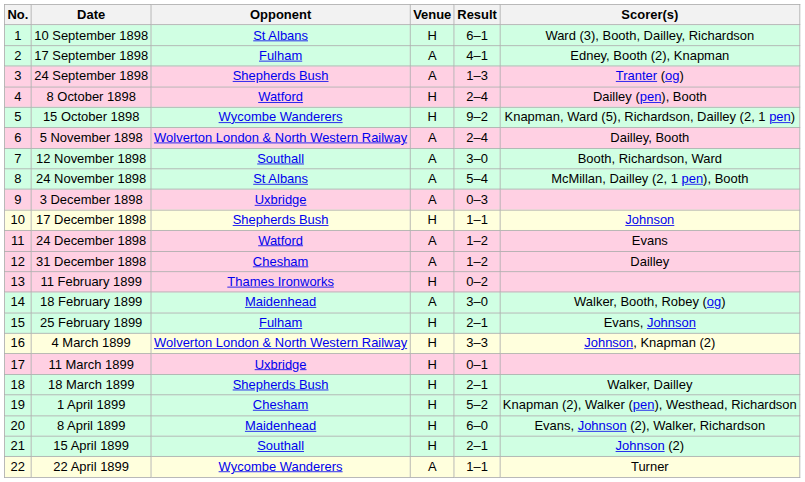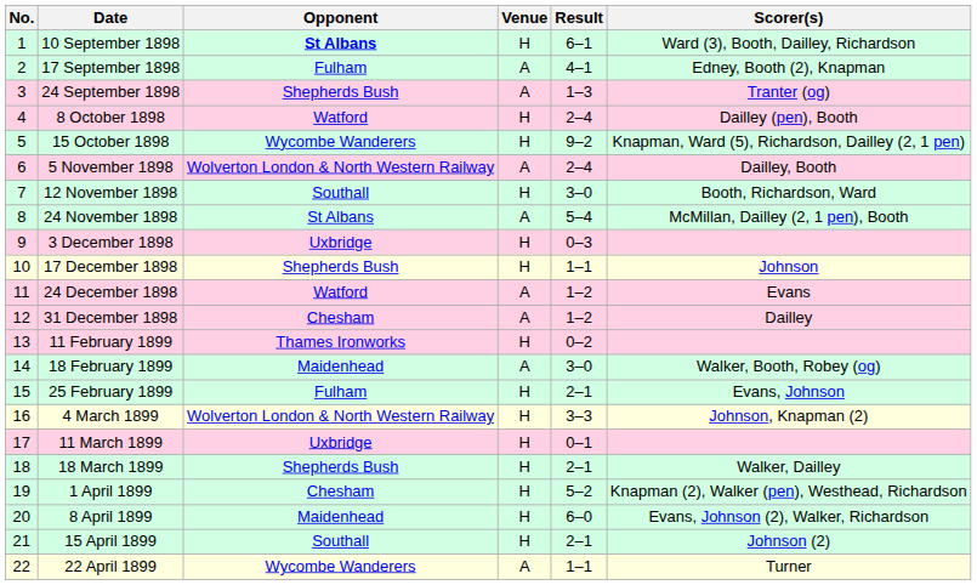 <table class="wikitable sortable" style="text-align:center;">
 <tr>
 <th>No.</th>
 <th>Date</th>
 <th>Opponent</th>
 <th>Venue</th>
 <th>Result</th>
 <th>Scorer(s)</th>
 </tr>
 <tr style="background:#d0ffe3;">
 <td>1</td>
 <td>10 September 1898</td>
-<td><a href='#'>St Albans</a></td>
+<td><strong><a href='#'>St Albans</a></strong></td>
 <td>H</td>
 <td>6–1</td>
 <td>Ward (3), Booth, Dailley, Richardson</td>
 </tr>
 <tr style="background:#d0ffe3;">
 <td>2</td>
 <td>17 September 1898</td>
 <td><a href='#'>Fulham</a></td>
 <td>A</td>
 <td>4–1</td>
 <td>Edney, Booth (2), Knapman</td>
 </tr>
 <tr style="background:#ffd0e3;">
 <td>3</td>
 <td>24 September 1898</td>
 <td><a href='#'>Shepherds Bush</a></td>
 <td>A</td>
 <td>1–3</td>
 <td><a href='#'>Tranter</a> (<a href='#'>og</a>)</td>
 </tr>
 <tr style="background:#ffd0e3;">
 <td>4</td>
 <td>8 October 1898</td>
 <td><a href='#'>Watford</a></td>
 <td>H</td>
 <td>2–4</td>
 <td>Dailley (<a href='#'>pen</a>), Booth</td>
 </tr>
 <tr style="background:#d0ffe3;">
 <td>5</td>
 <td>15 October 1898</td>
 <td><a href='#'>Wycombe Wanderers</a></td>
 <td>H</td>
 <td>9–2</td>
 <td>Knapman, Ward (5), Richardson, Dailley (2, 1 <a href='#'>pen</a>)</td>
 </tr>
 <tr style="background:#ffd0e3;">
 <td>6</td>
 <td>5 November 1898</td>
 <td><a href='#'>Wolverton London & North Western Railway</a></td>
 <td>A</td>
 <td>2–4</td>
 <td>Dailley, Booth</td>
 </tr>
 <tr style="background:#d0ffe3;">
 <td>7</td>
 <td>12 November 1898</td>
 <td><a href='#'>Southall</a></td>
-<td>A</td>
+<td>H</td>
 <td>3–0</td>
 <td>Booth, Richardson, Ward</td>
 </tr>
 <tr style="background:#d0ffe3;">
 <td>8</td>
 <td>24 November 1898</td>
 <td><a href='#'>St Albans</a></td>
 <td>A</td>
 <td>5–4</td>
 <td>McMillan, Dailley (2, 1 <a href='#'>pen</a>), Booth</td>
 </tr>
 <tr style="background:#ffd0e3;">
 <td>9</td>
 <td>3 December 1898</td>
 <td><a href='#'>Uxbridge</a></td>
-<td>A</td>
+<td>H</td>
 <td>0–3</td>
 <td></td>
 </tr>
 <tr style="background:#ffd;">
 <td>10</td>
 <td>17 December 1898</td>
 <td><a href='#'>Shepherds Bush</a></td>
 <td>H</td>
 <td>1–1</td>
 <td><a href='#'>Johnson</a></td>
 </tr>
 <tr style="background:#ffd0e3;">
 <td>11</td>
 <td>24 December 1898</td>
 <td><a href='#'>Watford</a></td>
 <td>A</td>
 <td>1–2</td>
 <td>Evans</td>
 </tr>
 <tr style="background:#ffd0e3;">
 <td>12</td>
 <td>31 December 1898</td>
 <td><a href='#'>Chesham</a></td>
 <td>A</td>
 <td>1–2</td>
 <td>Dailley</td>
 </tr>
 <tr style="background:#ffd0e3;">
 <td>13</td>
 <td>11 February 1899</td>
 <td><a href='#'>Thames Ironworks</a></td>
 <td>H</td>
 <td>0–2</td>
 <td></td>
 </tr>
 <tr style="background:#d0ffe3;">
 <td>14</td>
 <td>18 February 1899</td>
 <td><a href='#'>Maidenhead</a></td>
 <td>A</td>
 <td>3–0</td>
 <td>Walker, Booth, Robey (<a href='#'>og</a>)</td>
 </tr>
 <tr style="background:#d0ffe3;">
 <td>15</td>
 <td>25 February 1899</td>
 <td><a href='#'>Fulham</a></td>
 <td>H</td>
 <td>2–1</td>
 <td>Evans, <a href='#'>Johnson</a></td>
 </tr>
 <tr style="background:#ffd;">
 <td>16</td>
 <td>4 March 1899</td>
 <td><a href='#'>Wolverton London & North Western Railway</a></td>
 <td>H</td>
 <td>3–3</td>
 <td><a href='#'>Johnson</a>, Knapman (2)</td>
 </tr>
 <tr style="background:#ffd0e3;">
 <td>17</td>
 <td>11 March 1899</td>
 <td><a href='#'>Uxbridge</a></td>
 <td>H</td>
 <td>0–1</td>
 <td></td>
 </tr>
 <tr style="background:#d0ffe3;">
 <td>18</td>
 <td>18 March 1899</td>
 <td><a href='#'>Shepherds Bush</a></td>
 <td>H</td>
 <td>2–1</td>
 <td>Walker, Dailley</td>
 </tr>
 <tr style="background:#d0ffe3;">
 <td>19</td>
 <td>1 April 1899</td>
 <td><a href='#'>Chesham</a></td>
 <td>H</td>
 <td>5–2</td>
 <td>Knapman (2), Walker (<a href='#'>pen</a>), Westhead, Richardson</td>
 </tr>
 <tr style="background:#d0ffe3;">
 <td>20</td>
 <td>8 April 1899</td>
 <td><a href='#'>Maidenhead</a></td>
 <td>H</td>
 <td>6–0</td>
 <td>Evans, <a href='#'>Johnson</a> (2), Walker, Richardson</td>
 </tr>
 <tr style="background:#d0ffe3;">
 <td>21</td>
 <td>15 April 1899</td>
 <td><a href='#'>Southall</a></td>
 <td>H</td>
 <td>2–1</td>
 <td><a href='#'>Johnson</a> (2)</td>
 </tr>
 <tr style="background:#ffd;">
 <td>22</td>
 <td>22 April 1899</td>
 <td><a href='#'>Wycombe Wanderers</a></td>
 <td>A</td>
 <td>1–1</td>
 <td>Turner</td>
 </tr>
 </table>
